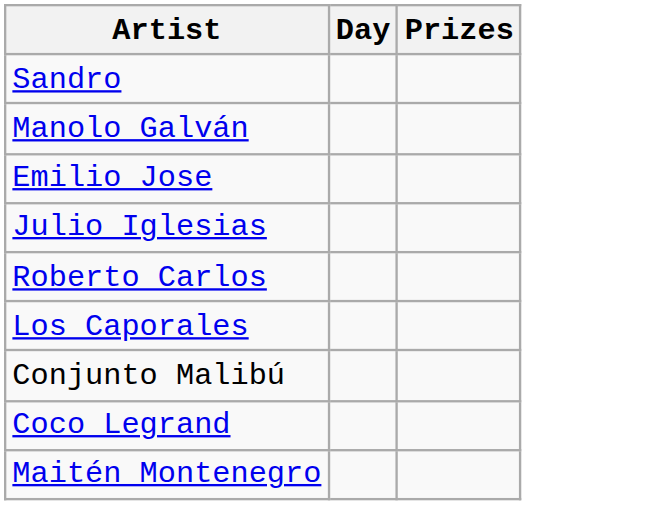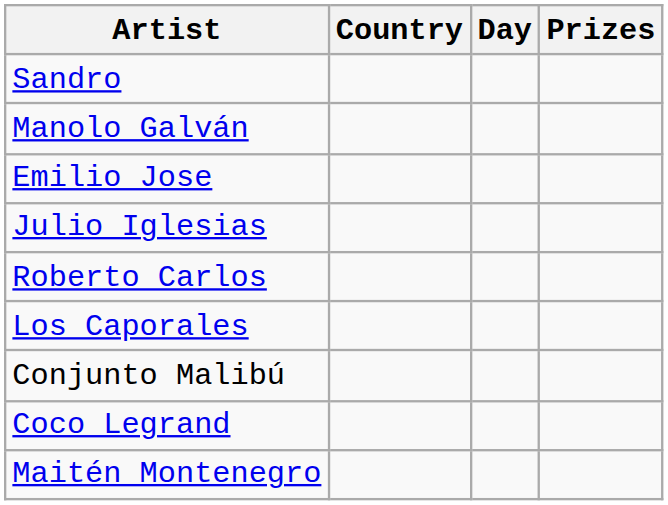 <table class="wikitable">
 <tr>
 <th>Artist</th>
+<th>Country</th>
 <th>Day</th>
 <th>Prizes</th>
 </tr>
 <tr>
 <td><a href='#'>Sandro</a></td>
 <td></td>
 <td></td>
+<td></td>
 </tr>
 <tr>
 <td><a href='#'>Manolo Galván</a></td>
+<td></td>
 <td></td>
 <td></td>
 </tr>
 <tr>
 <td><a href='#'>Emilio Jose</a></td>
 <td></td>
 <td></td>
+<td></td>
 </tr>
 <tr>
 <td><a href='#'>Julio Iglesias</a></td>
+<td></td>
 <td></td>
 <td></td>
 </tr>
 <tr>
 <td><a href='#'>Roberto Carlos</a></td>
 <td></td>
 <td></td>
+<td></td>
 </tr>
 <tr>
 <td><a href='#'>Los Caporales</a></td>
+<td></td>
 <td></td>
 <td></td>
 </tr>
 <tr>
 <td>Conjunto Malibú</td>
 <td></td>
 <td></td>
+<td></td>
 </tr>
 <tr>
 <td><a href='#'>Coco Legrand</a></td>
+<td></td>
 <td></td>
 <td></td>
 </tr>
 <tr>
 <td><a href='#'>Maitén Montenegro</a></td>
 <td></td>
 <td></td>
+<td></td>
 </tr>
 </table>
